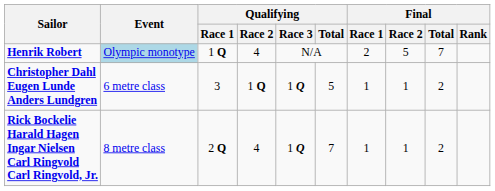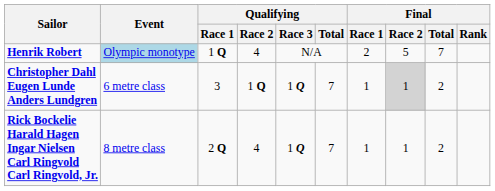 <table class=wikitable style="font-size:90%">
 <tr>
 <th rowspan=2>Sailor</th>
 <th rowspan=2>Event</th>
 <th colspan=4>Qualifying</th>
 <th colspan=4>Final</th>
 </tr>
 <tr>
 <th>Race 1</th>
 <th>Race 2</th>
 <th>Race 3</th>
 <th>Total</th>
 <th>Race 1</th>
 <th>Race 2</th>
 <th>Total</th>
 <th>Rank</th>
 </tr>
 <tr>
 <td><strong><a href='#'>Henrik Robert</a></strong></td>
 <td style="background: lightblue;"><a href='#'>Olympic monotype</a></td>
 <td align=center>1 <strong>Q</strong></td>
 <td align=center>4</td>
 <td align=center colspan=2>N/A</td>
 <td align=center>2</td>
 <td align=center>5</td>
 <td align=center>7</td>
 <td align=center></td>
 </tr>
 <tr>
 <td><strong><a href='#'>Christopher Dahl</a> <br> <a href='#'>Eugen Lunde</a> <br> <a href='#'>Anders Lundgren</a></strong></td>
 <td><a href='#'>6 metre class</a></td>
 <td align=center>3</td>
 <td align=center>1 <strong>Q</strong></td>
 <td align=center>1 <strong><em>Q</em></strong></td>
-<td align=center>5</td>
+<td align=center>7</td>
 <td align=center>1</td>
-<td align=center>1</td>
+<td align=center style="background: lightgrey;">1</td>
 <td align=center>2</td>
 <td align=center></td>
 </tr>
 <tr>
 <td><strong><a href='#'>Rick Bockelie</a> <br> <a href='#'>Harald Hagen</a> <br> <a href='#'>Ingar Nielsen</a> <br> <a href='#'>Carl Ringvold</a> <br> <a href='#'>Carl Ringvold, Jr.</a></strong></td>
 <td><a href='#'>8 metre class</a></td>
 <td align=center>2 <strong>Q</strong></td>
 <td align=center>4</td>
 <td align=center>1 <strong><em>Q</em></strong></td>
 <td align=center>7</td>
 <td align=center>1</td>
 <td align=center>1</td>
 <td align=center>2</td>
 <td align=center></td>
 </tr>
 </table>
